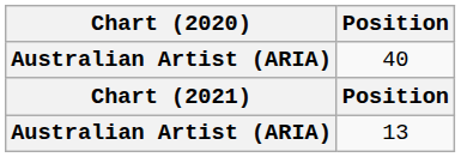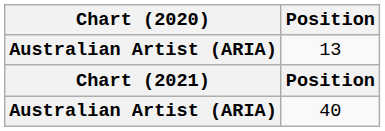 <table class="wikitable plainrowheaders" style="text-align:center">
 <tr>
 <th scope="col">Chart (2020)</th>
 <th scope="col">Position</th>
 </tr>
 <tr>
 <th scope="row">Australian Artist (ARIA)</th>
-<td>40</td>
+<td>13</td>
 </tr>
 <tr>
 <th scope="col">Chart (2021)</th>
 <th scope="col">Position</th>
 </tr>
 <tr>
 <th scope="row">Australian Artist (ARIA)</th>
-<td>13</td>
+<td>40</td>
 </tr>
 </table>
